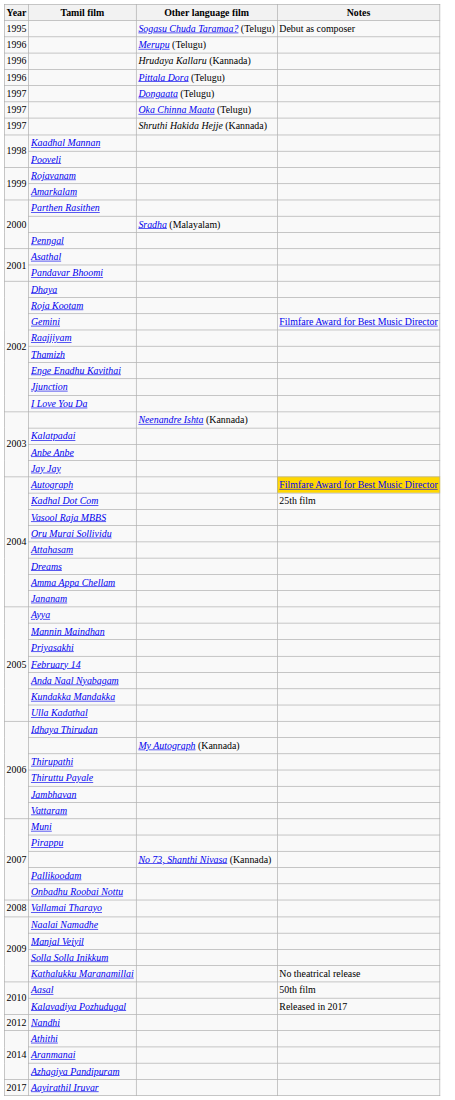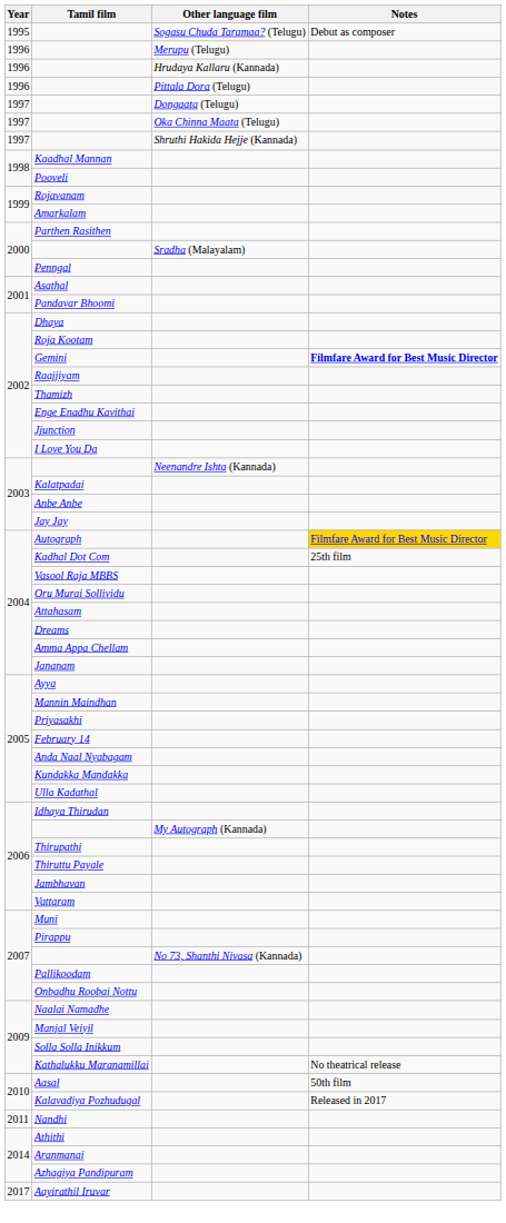 <table class="wikitable" style="font-size: 95%;">
 <tr>
 <th>Year</th>
 <th>Tamil film</th>
 <th>Other language film</th>
 <th>Notes</th>
 </tr>
 <tr>
 <td>1995</td>
 <td></td>
 <td><em><a href='#'>Sogasu Chuda Taramaa?</a></em> (Telugu)</td>
 <td>Debut as composer</td>
 </tr>
 <tr>
 <td>1996</td>
 <td></td>
 <td><em><a href='#'>Merupu</a></em> (Telugu)</td>
 <td></td>
 </tr>
 <tr>
 <td>1996</td>
 <td></td>
 <td><em>Hrudaya Kallaru</em> (Kannada)</td>
 <td></td>
 </tr>
 <tr>
 <td>1996</td>
 <td></td>
 <td><a href='#'><em>Pittala Dora</em></a> (Telugu)</td>
 <td></td>
 </tr>
 <tr>
 <td>1997</td>
 <td></td>
 <td><em><a href='#'>Dongaata</a></em> (Telugu)</td>
 <td></td>
 </tr>
 <tr>
 <td>1997</td>
 <td></td>
 <td><em><a href='#'>Oka Chinna Maata</a></em> (Telugu)</td>
 <td></td>
 </tr>
 <tr>
 <td>1997</td>
 <td></td>
 <td><em>Shruthi Hakida Hejje</em> (Kannada)</td>
 <td></td>
 </tr>
 <tr>
 <td rowspan="2">1998</td>
 <td><em><a href='#'>Kaadhal Mannan</a></em></td>
 <td></td>
 <td></td>
 </tr>
 <tr>
 <td><em><a href='#'>Pooveli</a></em></td>
 <td></td>
 <td></td>
 </tr>
 <tr>
 <td rowspan="2">1999</td>
 <td><em><a href='#'>Rojavanam</a></em></td>
 <td></td>
 <td></td>
 </tr>
 <tr>
 <td><em><a href='#'>Amarkalam</a></em></td>
 <td></td>
 <td></td>
 </tr>
 <tr>
 <td rowspan="3">2000</td>
 <td><em><a href='#'>Parthen Rasithen</a></em></td>
 <td></td>
 <td></td>
 </tr>
 <tr>
 <td></td>
 <td><em><a href='#'>Sradha</a></em> (Malayalam)</td>
 <td></td>
 </tr>
 <tr>
 <td><em><a href='#'>Penngal</a></em></td>
 <td></td>
 <td></td>
 </tr>
 <tr>
 <td rowspan="2">2001</td>
 <td><em><a href='#'>Asathal</a></em></td>
 <td></td>
 <td></td>
 </tr>
 <tr>
 <td><em><a href='#'>Pandavar Bhoomi</a></em></td>
 <td></td>
 <td></td>
 </tr>
 <tr>
 <td rowspan="8">2002</td>
 <td><em><a href='#'>Dhaya</a></em></td>
 <td></td>
 <td></td>
 </tr>
 <tr>
 <td><em><a href='#'>Roja Kootam</a></em></td>
 <td></td>
 <td></td>
 </tr>
 <tr>
 <td><em><a href='#'>Gemini</a></em></td>
 <td></td>
-<td><a href='#'>Filmfare Award for Best Music Director</a></td>
+<td><strong><a href='#'>Filmfare Award for Best Music Director</a></strong></td>
 </tr>
 <tr>
 <td><em><a href='#'>Raajjiyam</a></em></td>
 <td></td>
 <td></td>
 </tr>
 <tr>
 <td><em><a href='#'>Thamizh</a></em></td>
 <td></td>
 <td></td>
 </tr>
 <tr>
 <td><em><a href='#'>Enge Enadhu Kavithai</a></em></td>
 <td></td>
 <td></td>
 </tr>
 <tr>
 <td><em><a href='#'>Jjunction</a></em></td>
 <td></td>
 <td></td>
 </tr>
 <tr>
 <td><em><a href='#'>I Love You Da</a></em></td>
 <td></td>
 <td></td>
 </tr>
 <tr>
 <td rowspan="4">2003</td>
 <td></td>
 <td><em><a href='#'>Neenandre Ishta</a></em> (Kannada)</td>
 <td></td>
 </tr>
 <tr>
 <td><em><a href='#'>Kalatpadai</a></em></td>
 <td></td>
 <td></td>
 </tr>
 <tr>
 <td><em><a href='#'>Anbe Anbe</a></em></td>
 <td></td>
 <td></td>
 </tr>
 <tr>
 <td><em><a href='#'>Jay Jay</a></em></td>
 <td></td>
 <td></td>
 </tr>
 <tr>
 <td rowspan="8">2004</td>
 <td><em><a href='#'>Autograph</a></em></td>
 <td></td>
 <td style="background: gold;"><a href='#'>Filmfare Award for Best Music Director</a></td>
 </tr>
 <tr>
 <td><em><a href='#'>Kadhal Dot Com</a></em></td>
 <td></td>
 <td>25th film</td>
 </tr>
 <tr>
 <td><em><a href='#'>Vasool Raja MBBS</a></em></td>
 <td></td>
 <td></td>
 </tr>
 <tr>
 <td><em><a href='#'>Oru Murai Sollividu</a></em></td>
 <td></td>
 <td></td>
 </tr>
 <tr>
 <td><em><a href='#'>Attahasam</a></em></td>
 <td></td>
 <td></td>
 </tr>
 <tr>
 <td><em><a href='#'>Dreams</a></em></td>
 <td></td>
 <td></td>
 </tr>
 <tr>
 <td><em><a href='#'>Amma Appa Chellam</a></em></td>
 <td></td>
 <td></td>
 </tr>
 <tr>
 <td><em><a href='#'>Jananam</a></em></td>
 <td></td>
 <td></td>
 </tr>
 <tr>
 <td rowspan="7">2005</td>
 <td><em><a href='#'>Ayya</a></em></td>
 <td></td>
 <td></td>
 </tr>
 <tr>
 <td><em><a href='#'>Mannin Maindhan</a></em></td>
 <td></td>
 <td></td>
 </tr>
 <tr>
 <td><em><a href='#'>Priyasakhi</a></em></td>
 <td></td>
 <td></td>
 </tr>
 <tr>
 <td><em><a href='#'>February 14</a></em></td>
 <td></td>
 <td></td>
 </tr>
 <tr>
 <td><em><a href='#'>Anda Naal Nyabagam</a></em></td>
 <td></td>
 <td></td>
 </tr>
 <tr>
 <td><em><a href='#'>Kundakka Mandakka</a></em></td>
 <td></td>
 <td></td>
 </tr>
 <tr>
 <td><em><a href='#'>Ulla Kadathal</a></em></td>
 <td></td>
 <td></td>
 </tr>
 <tr>
 <td rowspan="6">2006</td>
 <td><em><a href='#'>Idhaya Thirudan</a></em></td>
 <td></td>
 <td></td>
 </tr>
 <tr>
 <td></td>
 <td><em><a href='#'>My Autograph</a></em> (Kannada)</td>
 <td></td>
 </tr>
 <tr>
 <td><em><a href='#'>Thirupathi</a></em></td>
 <td></td>
 <td></td>
 </tr>
 <tr>
 <td><em><a href='#'>Thiruttu Payale</a></em></td>
 <td></td>
 <td></td>
 </tr>
 <tr>
 <td><em><a href='#'>Jambhavan</a></em></td>
 <td></td>
 <td></td>
 </tr>
 <tr>
 <td><em><a href='#'>Vattaram</a></em></td>
 <td></td>
 <td></td>
 </tr>
 <tr>
 <td rowspan="5">2007</td>
 <td><em><a href='#'>Muni</a></em></td>
 <td></td>
 <td></td>
 </tr>
 <tr>
 <td><em><a href='#'>Pirappu</a></em></td>
 <td></td>
 <td></td>
 </tr>
 <tr>
 <td></td>
 <td><em><a href='#'>No 73, Shanthi Nivasa</a></em> (Kannada)</td>
 <td></td>
 </tr>
 <tr>
 <td><em><a href='#'>Pallikoodam</a></em></td>
 <td></td>
 <td></td>
 </tr>
 <tr>
 <td><em><a href='#'>Onbadhu Roobai Nottu</a></em></td>
 <td></td>
 <td></td>
 </tr>
 <tr>
-<td>2008</td>
-<td><em><a href='#'>Vallamai Tharayo</a></em></td>
-<td></td>
-<td></td>
-</tr>
-<tr>
 <td rowspan="4">2009</td>
 <td><em><a href='#'>Naalai Namadhe</a></em></td>
 <td></td>
 <td></td>
 </tr>
 <tr>
 <td><em><a href='#'>Manjal Veiyil</a></em></td>
 <td></td>
 <td></td>
 </tr>
 <tr>
 <td><em><a href='#'>Solla Solla Inikkum</a></em></td>
 <td></td>
 <td></td>
 </tr>
 <tr>
 <td><em><a href='#'>Kathalukku Maranamillai</a></em></td>
 <td></td>
 <td>No theatrical release</td>
 </tr>
 <tr>
 <td rowspan="2">2010</td>
 <td><em><a href='#'>Aasal</a></em></td>
 <td></td>
 <td>50th film</td>
 </tr>
 <tr>
 <td><em><a href='#'>Kalavadiya Pozhudugal</a></em></td>
 <td></td>
 <td>Released in 2017</td>
 </tr>
 <tr>
-<td rowspan="1">2012</td>
+<td rowspan="1">2011</td>
 <td><em><a href='#'>Nandhi</a></em></td>
 <td></td>
 <td></td>
 </tr>
 <tr>
 <td rowspan="3">2014</td>
 <td><em><a href='#'>Athithi</a></em></td>
 <td></td>
 <td></td>
 </tr>
 <tr>
 <td><em><a href='#'>Aranmanai</a></em></td>
 <td></td>
 <td></td>
 </tr>
 <tr>
 <td><em><a href='#'>Azhagiya Pandipuram</a></em></td>
 <td></td>
 <td></td>
 </tr>
 <tr>
 <td>2017</td>
 <td><em><a href='#'>Aayirathil Iruvar</a></em></td>
 <td></td>
 <td></td>
 </tr>
 </table>
